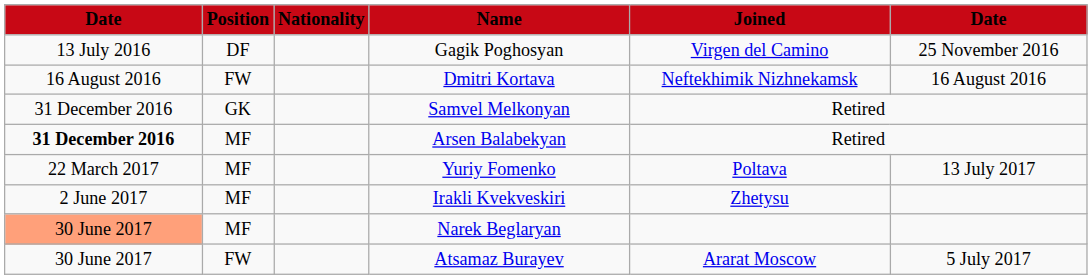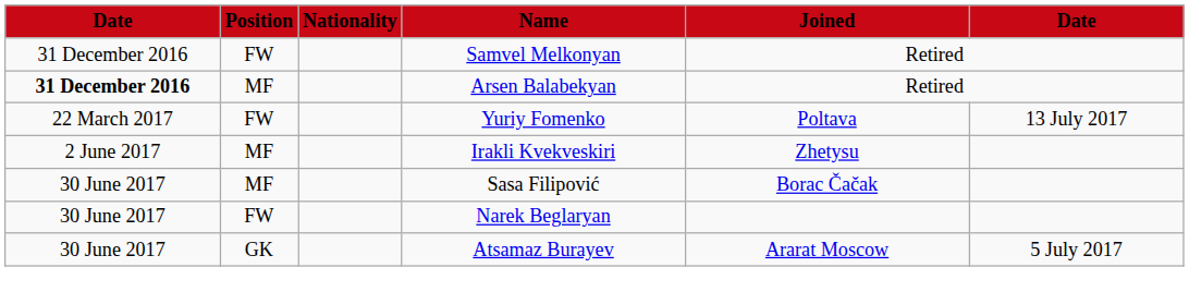 <table class="wikitable"  style="text-align:center; font-size:90%; ">
 <tr>
 <th style="background:#C80815; color:black; width:150px;">Date</th>
 <th style="background:#C80815; color:black; width:50px;">Position</th>
 <th style="background:#C80815; color:black; width:50px;">Nationality</th>
 <th style="background:#C80815; color:black; width:200px;">Name</th>
 <th style="background:#C80815; color:black; width:200px;">Joined</th>
 <th style="background:#C80815; color:black; width:150px;">Date</th>
 </tr>
 <tr>
-<td>13 July 2016</td>
-<td>DF</td>
-<td></td>
-<td>Gagik Poghosyan</td>
-<td><a href='#'>Virgen del Camino</a></td>
-<td>25 November 2016</td>
-</tr>
-<tr>
-<td>16 August 2016</td>
+<td>31 December 2016</td>
 <td>FW</td>
-<td></td>
-<td><a href='#'>Dmitri Kortava</a></td>
-<td><a href='#'>Neftekhimik Nizhnekamsk</a></td>
-<td>16 August 2016</td>
-</tr>
-<tr>
-<td>31 December 2016</td>
-<td>GK</td>
 <td></td>
 <td><a href='#'>Samvel Melkonyan</a></td>
 <td colspan="2">Retired</td>
 </tr>
 <tr>
 <td><strong>31 December 2016</strong></td>
 <td>MF</td>
 <td></td>
 <td><a href='#'>Arsen Balabekyan</a></td>
 <td colspan="2">Retired</td>
 </tr>
 <tr>
 <td>22 March 2017</td>
-<td>MF</td>
+<td>FW</td>
 <td></td>
 <td><a href='#'>Yuriy Fomenko</a></td>
 <td><a href='#'>Poltava</a></td>
 <td>13 July 2017</td>
 </tr>
 <tr>
 <td>2 June 2017</td>
 <td>MF</td>
 <td></td>
 <td><a href='#'>Irakli Kvekveskiri</a></td>
 <td><a href='#'>Zhetysu</a></td>
 <td></td>
 </tr>
 <tr>
-<td style="background: lightsalmon;">30 June 2017</td>
+<td>30 June 2017</td>
 <td>MF</td>
+<td></td>
+<td>Sasa Filipović</td>
+<td><a href='#'>Borac Čačak</a></td>
+<td></td>
+</tr>
+<tr>
+<td>30 June 2017</td>
+<td>FW</td>
 <td></td>
 <td><a href='#'>Narek Beglaryan</a></td>
 <td></td>
 <td></td>
 </tr>
 <tr>
 <td>30 June 2017</td>
-<td>FW</td>
+<td>GK</td>
 <td></td>
 <td><a href='#'>Atsamaz Burayev</a></td>
 <td><a href='#'>Ararat Moscow</a></td>
 <td>5 July 2017</td>
 </tr>
 </table>
